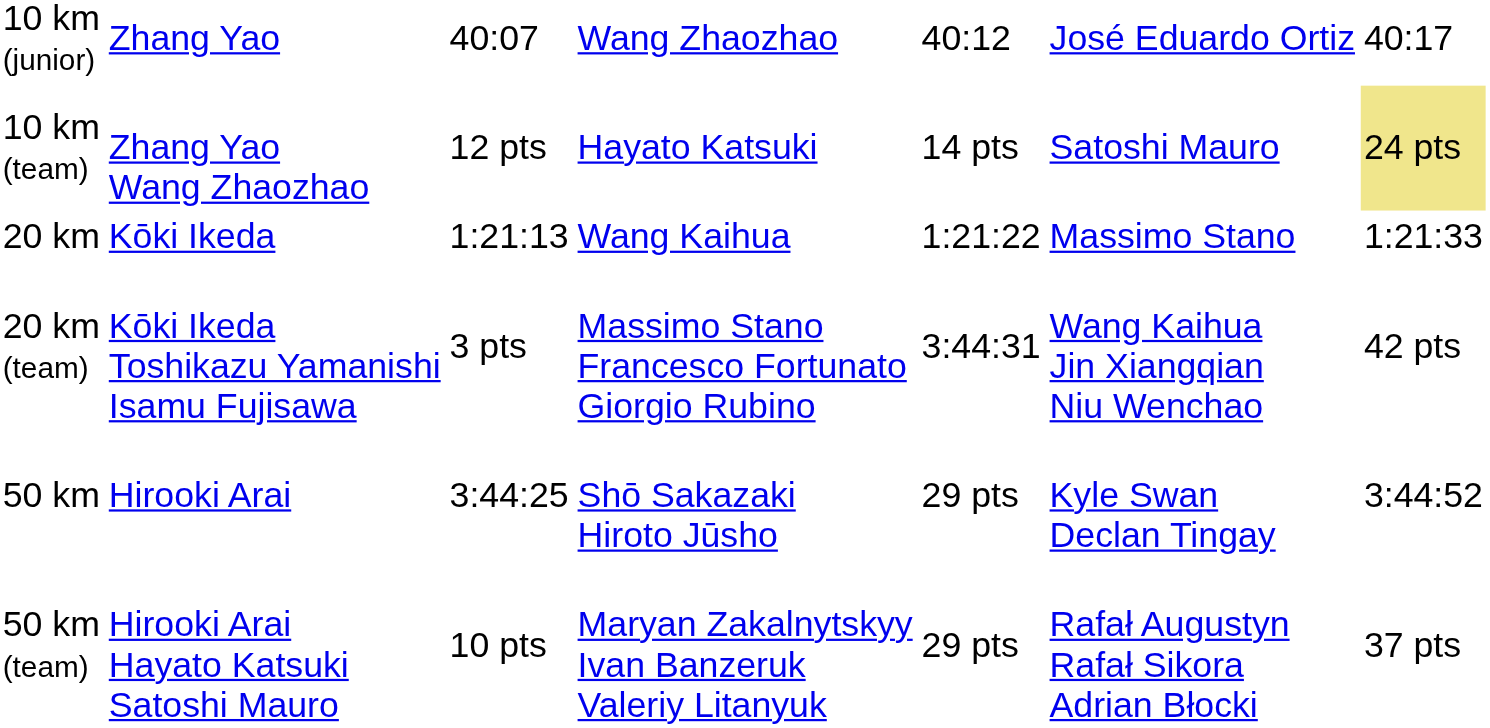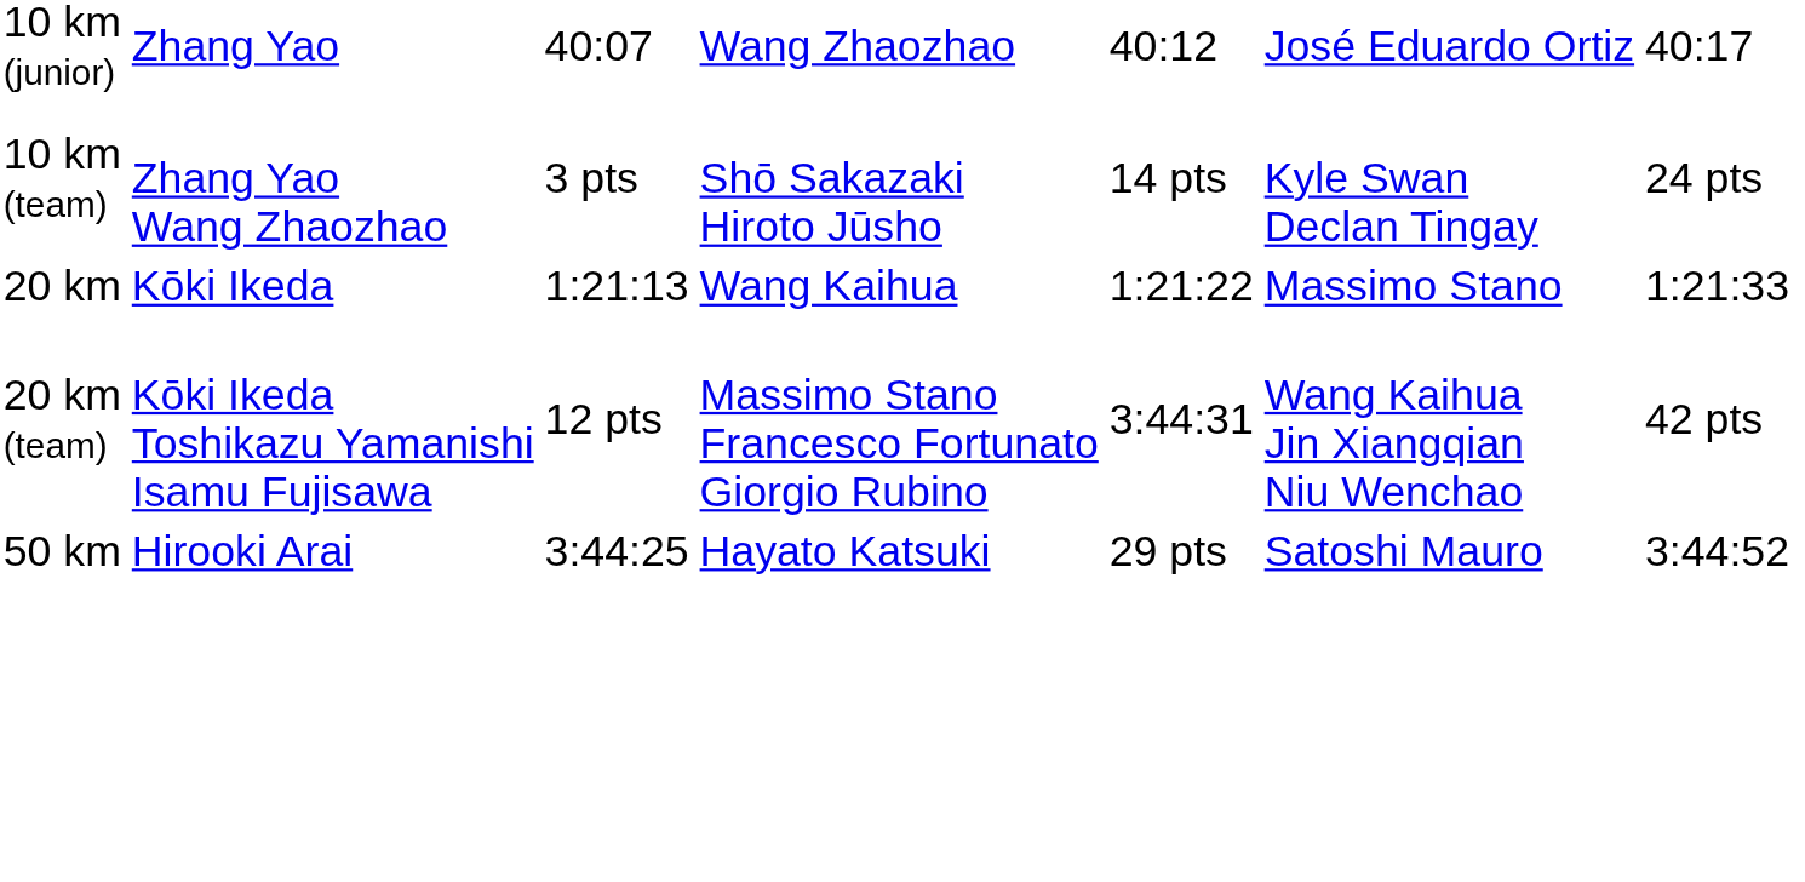 <table>
 <tr>
 <td>10 km<br><small>(junior)</small></td>
 <td> <a href='#'>Zhang Yao</a></td>
 <td>40:07 </td>
 <td> <a href='#'>Wang Zhaozhao</a></td>
 <td>40:12 </td>
 <td> <a href='#'>José Eduardo Ortiz</a></td>
 <td>40:17 </td>
 </tr>
 <tr>
 <td>10 km<br><small>(team)</small></td>
 <td><br><a href='#'>Zhang Yao</a><br><a href='#'>Wang Zhaozhao</a></td>
-<td>12 pts</td>
-<td> <a href='#'>Hayato Katsuki</a></td>
+<td>3 pts</td>
+<td><br><a href='#'>Shō Sakazaki</a><br><a href='#'>Hiroto Jūsho</a></td>
 <td>14 pts</td>
-<td> <a href='#'>Satoshi Mauro</a></td>
-<td style="background: khaki;">24 pts</td>
+<td><br><a href='#'>Kyle Swan</a><br><a href='#'>Declan Tingay</a></td>
+<td>24 pts</td>
 </tr>
 <tr>
 <td>20 km</td>
 <td> <a href='#'>Kōki Ikeda</a></td>
 <td>1:21:13</td>
 <td> <a href='#'>Wang Kaihua</a></td>
 <td>1:21:22</td>
 <td> <a href='#'>Massimo Stano</a></td>
 <td>1:21:33</td>
 </tr>
 <tr>
 <td>20 km<br><small>(team)</small></td>
 <td><br><a href='#'>Kōki Ikeda</a><br><a href='#'>Toshikazu Yamanishi</a><br><a href='#'>Isamu Fujisawa</a></td>
-<td>3 pts</td>
+<td>12 pts</td>
 <td><br><a href='#'>Massimo Stano</a><br><a href='#'>Francesco Fortunato</a><br><a href='#'>Giorgio Rubino</a></td>
 <td>3:44:31 </td>
 <td><br><a href='#'>Wang Kaihua</a><br><a href='#'>Jin Xiangqian</a><br><a href='#'>Niu Wenchao</a></td>
 <td>42 pts</td>
 </tr>
 <tr>
 <td>50 km</td>
 <td> <a href='#'>Hirooki Arai</a></td>
 <td>3:44:25</td>
-<td><br><a href='#'>Shō Sakazaki</a><br><a href='#'>Hiroto Jūsho</a></td>
+<td> <a href='#'>Hayato Katsuki</a></td>
 <td>29 pts</td>
-<td><br><a href='#'>Kyle Swan</a><br><a href='#'>Declan Tingay</a></td>
+<td> <a href='#'>Satoshi Mauro</a></td>
 <td>3:44:52</td>
 </tr>
-<tr>
-<td>50 km<br><small>(team)</small></td>
-<td><br><a href='#'>Hirooki Arai</a><br><a href='#'>Hayato Katsuki</a><br><a href='#'>Satoshi Mauro</a></td>
-<td>10 pts</td>
-<td><br><a href='#'>Maryan Zakalnytskyy</a><br><a href='#'>Ivan Banzeruk</a><br><a href='#'>Valeriy Litanyuk</a></td>
-<td>29 pts</td>
-<td><br><a href='#'>Rafał Augustyn</a><br><a href='#'>Rafał Sikora</a><br><a href='#'>Adrian Błocki</a></td>
-<td>37 pts</td>
-</tr>
 </table>
